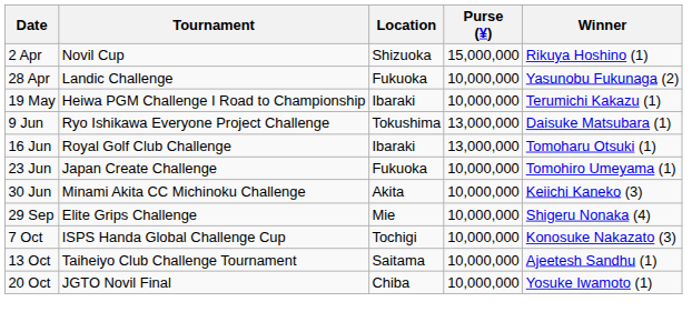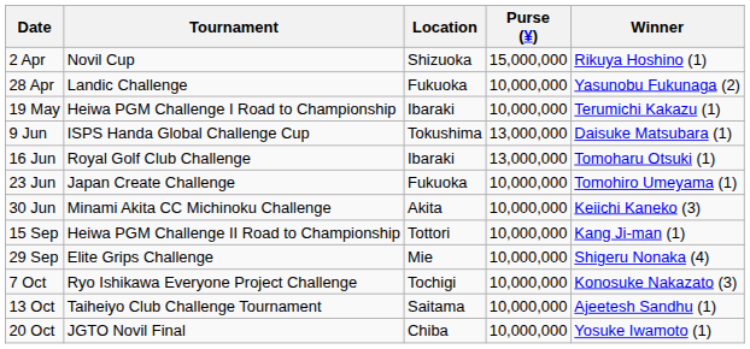 <table class="wikitable" style="font-size:95%">
 <tr>
 <th>Date</th>
 <th>Tournament</th>
 <th>Location</th>
 <th>Purse<br>(<a href='#'>¥</a>)</th>
 <th>Winner</th>
 </tr>
 <tr>
 <td>2 Apr</td>
 <td>Novil Cup</td>
 <td>Shizuoka</td>
 <td align=right>15,000,000</td>
 <td> <a href='#'>Rikuya Hoshino</a> (1)</td>
 </tr>
 <tr>
 <td>28 Apr</td>
 <td>Landic Challenge</td>
 <td>Fukuoka</td>
 <td align=right>10,000,000</td>
 <td> <a href='#'>Yasunobu Fukunaga</a> (2)</td>
 </tr>
 <tr>
 <td>19 May</td>
 <td>Heiwa PGM Challenge I Road to Championship</td>
 <td>Ibaraki</td>
 <td align=right>10,000,000</td>
 <td> <a href='#'>Terumichi Kakazu</a> (1)</td>
 </tr>
 <tr>
 <td>9 Jun</td>
-<td>Ryo Ishikawa Everyone Project Challenge</td>
+<td>ISPS Handa Global Challenge Cup</td>
 <td>Tokushima</td>
 <td align=right>13,000,000</td>
 <td> <a href='#'>Daisuke Matsubara</a> (1)</td>
 </tr>
 <tr>
 <td>16 Jun</td>
 <td>Royal Golf Club Challenge</td>
 <td>Ibaraki</td>
 <td align=right>13,000,000</td>
 <td> <a href='#'>Tomoharu Otsuki</a> (1)</td>
 </tr>
 <tr>
 <td>23 Jun</td>
 <td>Japan Create Challenge</td>
 <td>Fukuoka</td>
 <td align=right>10,000,000</td>
 <td> <a href='#'>Tomohiro Umeyama</a> (1)</td>
 </tr>
 <tr>
 <td>30 Jun</td>
 <td>Minami Akita CC Michinoku Challenge</td>
 <td>Akita</td>
 <td align=right>10,000,000</td>
 <td> <a href='#'>Keiichi Kaneko</a> (3)</td>
 </tr>
 <tr>
+<td>15 Sep</td>
+<td>Heiwa PGM Challenge II Road to Championship</td>
+<td>Tottori</td>
+<td align=right>10,000,000</td>
+<td> <a href='#'>Kang Ji-man</a> (1)</td>
+</tr>
+<tr>
 <td>29 Sep</td>
 <td>Elite Grips Challenge</td>
 <td>Mie</td>
 <td align=right>10,000,000</td>
 <td> <a href='#'>Shigeru Nonaka</a> (4)</td>
 </tr>
 <tr>
 <td>7 Oct</td>
-<td>ISPS Handa Global Challenge Cup</td>
+<td>Ryo Ishikawa Everyone Project Challenge</td>
 <td>Tochigi</td>
 <td align=right>10,000,000</td>
 <td> <a href='#'>Konosuke Nakazato</a> (3)</td>
 </tr>
 <tr>
 <td>13 Oct</td>
 <td>Taiheiyo Club Challenge Tournament</td>
 <td>Saitama</td>
 <td align=right>10,000,000</td>
 <td> <a href='#'>Ajeetesh Sandhu</a> (1)</td>
 </tr>
 <tr>
 <td>20 Oct</td>
 <td>JGTO Novil Final</td>
 <td>Chiba</td>
 <td align=right>10,000,000</td>
 <td> <a href='#'>Yosuke Iwamoto</a> (1)</td>
 </tr>
 </table>
